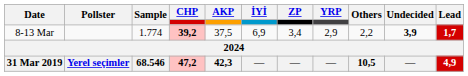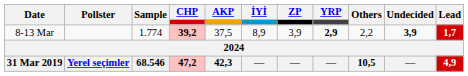 <table class="wikitable mw-collapsible" style="text-align:center; font-size:85%; line-height:14px;">
 <tr>
 <th rowspan="2">Date</th>
 <th rowspan="2">Pollster</th>
 <th rowspan="2">Sample</th>
 <th style="width:3em;"><a href='#'>CHP</a></th>
 <th style="width:3em;"><a href='#'>AKP</a></th>
 <th style="width:3em;"><a href='#'>İYİ</a></th>
 <th style="width:3em;"><a href='#'>ZP</a></th>
 <th style="width:3em;"><a href='#'>YRP</a></th>
 <th rowspan="2">Others</th>
 <th rowspan="2">Undecided</th>
 <th rowspan="2">Lead</th>
 </tr>
 <tr>
 <th style="background:#d40000;"></th>
 <th style="background:#fda000;"></th>
 <th style="background:#0099cc;"></th>
 <th style="background:#000000;"></th>
 <th style="background:#414042;"></th>
 </tr>
 <tr>
 <td>8-13 Mar</td>
 <td></td>
 <td>1.774</td>
 <td style="background:#FFC2C2"><strong>39,2</strong></td>
 <td>37,5</td>
-<td>6,9</td>
-<td>3,4</td>
-<td>2,9</td>
+<td>8,9</td>
+<td>3,9</td>
+<td><strong>2,9</strong></td>
 <td>2,2</td>
 <td><strong>3,9</strong></td>
 <th style="background:#d40000; color:white;">1,7</th>
 </tr>
 <tr>
 <th colspan="11">2024</th>
 </tr>
 <tr>
 <th>31 Mar 2019</th>
 <th><a href='#'>Yerel seçimler</a></th>
 <th>68.546</th>
 <th style="background:#FFC2C2">47,2</th>
 <th>42,3</th>
 <th>—</th>
 <th>—</th>
 <th>—</th>
 <th>10,5</th>
 <th>—</th>
 <th style="background:#d40000; color:white;">4,9</th>
 </tr>
 </table>
